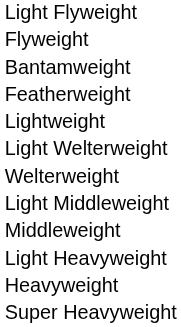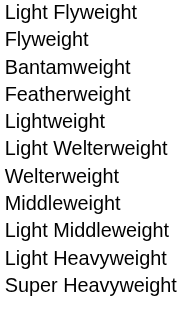 <table>
 <tr>
 <td>Light Flyweight</td>
 <td></td>
 <td></td>
 <td><br></td>
 </tr>
 <tr>
 <td>Flyweight</td>
 <td></td>
 <td></td>
 <td><br></td>
 </tr>
 <tr>
 <td>Bantamweight</td>
 <td></td>
 <td></td>
 <td></td>
 </tr>
 <tr>
 <td>Featherweight</td>
 <td></td>
 <td></td>
 <td><br></td>
 </tr>
 <tr>
 <td>Lightweight</td>
 <td></td>
 <td></td>
 <td><br></td>
 </tr>
 <tr>
 <td>Light Welterweight</td>
 <td></td>
 <td></td>
 <td><br></td>
 </tr>
 <tr>
 <td>Welterweight</td>
 <td></td>
 <td></td>
 <td><br></td>
 </tr>
 <tr>
-<td>Light Middleweight</td>
+<td>Middleweight</td>
 <td></td>
 <td></td>
 <td><br></td>
 </tr>
 <tr>
-<td>Middleweight</td>
+<td>Light Middleweight</td>
 <td></td>
 <td></td>
 <td><br></td>
 </tr>
 <tr>
 <td>Light Heavyweight</td>
 <td></td>
 <td></td>
 <td><br></td>
 </tr>
 <tr>
-<td>Heavyweight</td>
-<td></td>
-<td></td>
-<td><br></td>
-</tr>
-<tr>
 <td>Super Heavyweight</td>
 <td></td>
 <td></td>
 <td><br></td>
 </tr>
 </table>
